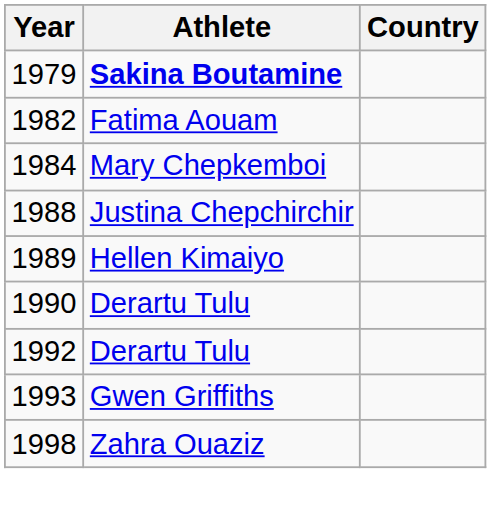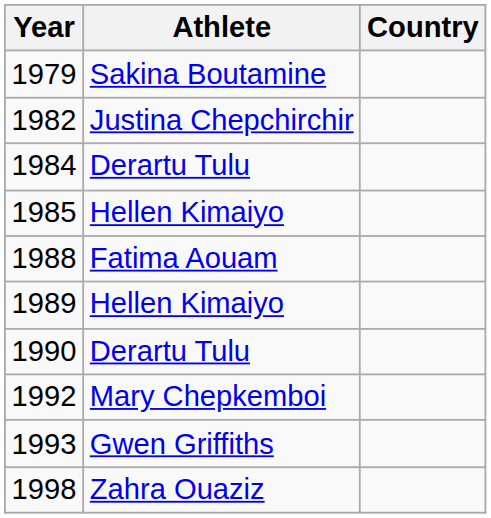 <table class="wikitable sortable">
 <tr>
 <th>Year</th>
 <th>Athlete</th>
 <th>Country</th>
 </tr>
 <tr>
 <td>1979</td>
-<td><strong><a href='#'>Sakina Boutamine</a></strong></td>
+<td><a href='#'>Sakina Boutamine</a></td>
 <td></td>
 </tr>
 <tr>
 <td>1982</td>
-<td><a href='#'>Fatima Aouam</a></td>
+<td><a href='#'>Justina Chepchirchir</a></td>
 <td></td>
 </tr>
 <tr>
 <td>1984</td>
-<td><a href='#'>Mary Chepkemboi</a></td>
+<td><a href='#'>Derartu Tulu</a></td>
+<td></td>
+</tr>
+<tr>
+<td>1985</td>
+<td><a href='#'>Hellen Kimaiyo</a></td>
 <td></td>
 </tr>
 <tr>
 <td>1988</td>
-<td><a href='#'>Justina Chepchirchir</a></td>
+<td><a href='#'>Fatima Aouam</a></td>
 <td></td>
 </tr>
 <tr>
 <td>1989</td>
 <td><a href='#'>Hellen Kimaiyo</a></td>
 <td></td>
 </tr>
 <tr>
 <td>1990</td>
 <td><a href='#'>Derartu Tulu</a></td>
 <td></td>
 </tr>
 <tr>
 <td>1992</td>
-<td><a href='#'>Derartu Tulu</a></td>
+<td><a href='#'>Mary Chepkemboi</a></td>
 <td></td>
 </tr>
 <tr>
 <td>1993</td>
 <td><a href='#'>Gwen Griffiths</a></td>
 <td></td>
 </tr>
 <tr>
 <td>1998</td>
 <td><a href='#'>Zahra Ouaziz</a></td>
 <td></td>
 </tr>
 </table>
